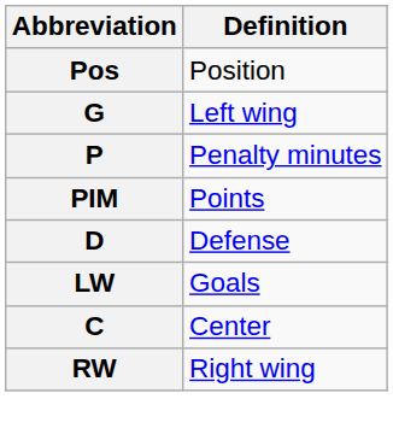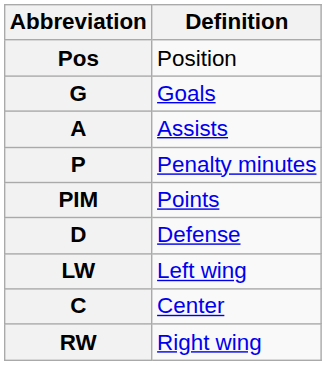 <table class="wikitable">
 <tr>
 <th scope="col">Abbreviation</th>
 <th scope="col">Definition</th>
 </tr>
 <tr>
 <th scope="row">Pos</th>
 <td>Position</td>
 </tr>
 <tr>
 <th scope="row">G</th>
-<td><a href='#'>Left wing</a></td>
+<td><a href='#'>Goals</a></td>
+</tr>
+<tr>
+<th scope="row">A</th>
+<td><a href='#'>Assists</a></td>
 </tr>
 <tr>
 <th scope="row">P</th>
 <td><a href='#'>Penalty minutes</a></td>
 </tr>
 <tr>
 <th scope="row">PIM</th>
 <td><a href='#'>Points</a></td>
 </tr>
 <tr>
 <th scope="row">D</th>
 <td><a href='#'>Defense</a></td>
 </tr>
 <tr>
 <th scope="row">LW</th>
-<td><a href='#'>Goals</a></td>
+<td><a href='#'>Left wing</a></td>
 </tr>
 <tr>
 <th scope="row">C</th>
 <td><a href='#'>Center</a></td>
 </tr>
 <tr>
 <th scope="row">RW</th>
 <td><a href='#'>Right wing</a></td>
 </tr>
 </table>
